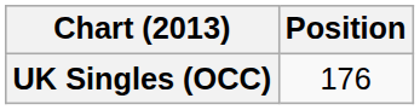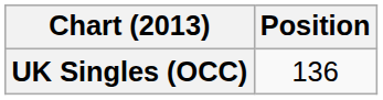 <table class="wikitable plainrowheaders" style="text-align:center">
 <tr>
 <th scope="col">Chart (2013)</th>
 <th scope="col">Position</th>
 </tr>
 <tr>
 <th scope="row">UK Singles (OCC)</th>
-<td>176</td>
+<td>136</td>
 </tr>
 </table>
